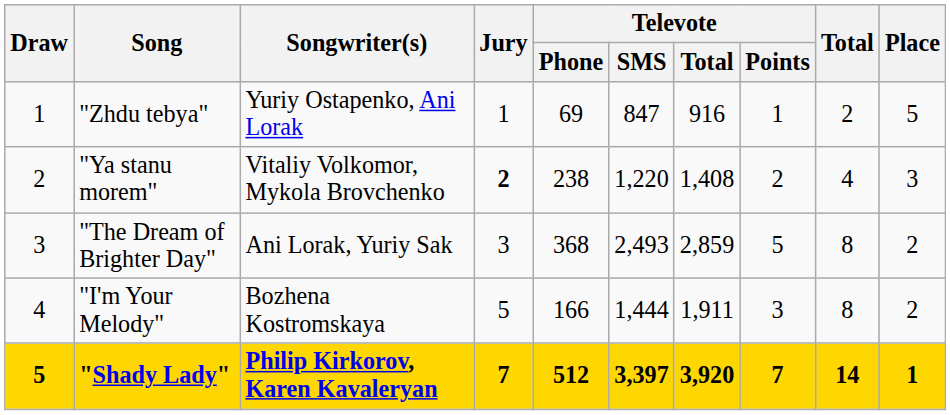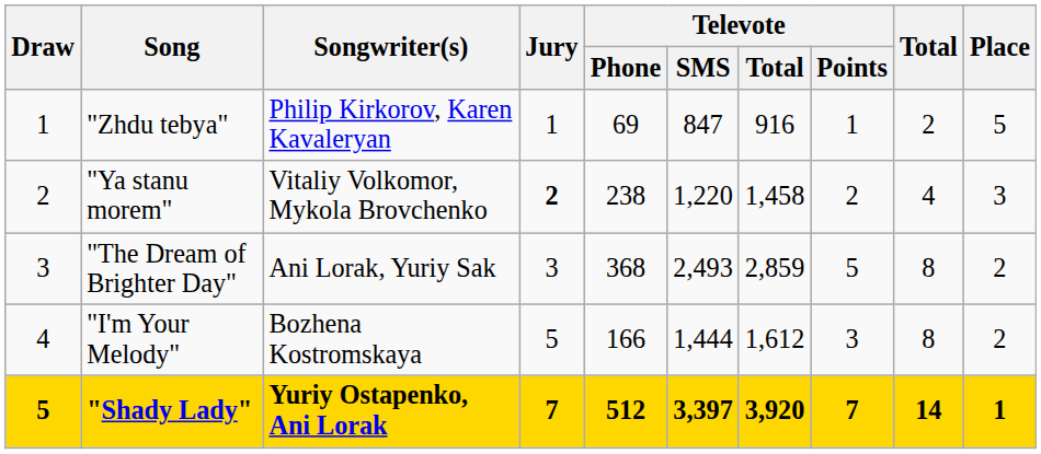 <table class="sortable wikitable" style="margin: 1em auto 1em auto; text-align:center;">
 <tr>
 <th rowspan="2">Draw</th>
 <th rowspan="2">Song</th>
 <th rowspan="2">Songwriter(s)</th>
 <th rowspan="2">Jury</th>
 <th colspan="4">Televote</th>
 <th rowspan="2">Total</th>
 <th rowspan="2">Place</th>
 </tr>
 <tr>
 <th>Phone</th>
 <th>SMS</th>
 <th>Total</th>
 <th>Points</th>
 </tr>
 <tr>
 <td>1</td>
 <td style="text-align:left;">"Zhdu tebya" </td>
-<td style="text-align:left;">Yuriy Ostapenko, <a href='#'>Ani Lorak</a></td>
+<td style="text-align:left;"><a href='#'>Philip Kirkorov</a>, <a href='#'>Karen Kavaleryan</a></td>
 <td>1</td>
 <td>69</td>
 <td>847</td>
 <td>916</td>
 <td>1</td>
 <td>2</td>
 <td>5</td>
 </tr>
 <tr>
 <td>2</td>
 <td style="text-align:left;">"Ya stanu morem" </td>
 <td style="text-align:left;">Vitaliy Volkomor, Mykola Brovchenko</td>
 <td><strong>2</strong></td>
 <td>238</td>
 <td>1,220</td>
-<td>1,408</td>
+<td>1,458</td>
 <td>2</td>
 <td>4</td>
 <td>3</td>
 </tr>
 <tr>
 <td>3</td>
 <td style="text-align:left;">"The Dream of Brighter Day"</td>
 <td style="text-align:left;">Ani Lorak, Yuriy Sak</td>
 <td>3</td>
 <td>368</td>
 <td>2,493</td>
 <td>2,859</td>
 <td>5</td>
 <td>8</td>
 <td>2</td>
 </tr>
 <tr>
 <td>4</td>
 <td style="text-align:left;">"I'm Your Melody"</td>
 <td style="text-align:left;">Bozhena Kostromskaya</td>
 <td>5</td>
 <td>166</td>
 <td>1,444</td>
-<td>1,911</td>
+<td>1,612</td>
 <td>3</td>
 <td>8</td>
 <td>2</td>
 </tr>
 <tr style="font-weight:bold;background:gold">
 <td>5</td>
 <td style="text-align:left;">"<a href='#'>Shady Lady</a>"</td>
-<td style="text-align:left;"><a href='#'>Philip Kirkorov</a>, <a href='#'>Karen Kavaleryan</a></td>
+<td style="text-align:left;">Yuriy Ostapenko, <a href='#'>Ani Lorak</a></td>
 <td>7</td>
 <td>512</td>
 <td>3,397</td>
 <td>3,920</td>
 <td>7</td>
 <td>14</td>
 <td>1</td>
 </tr>
 </table>
